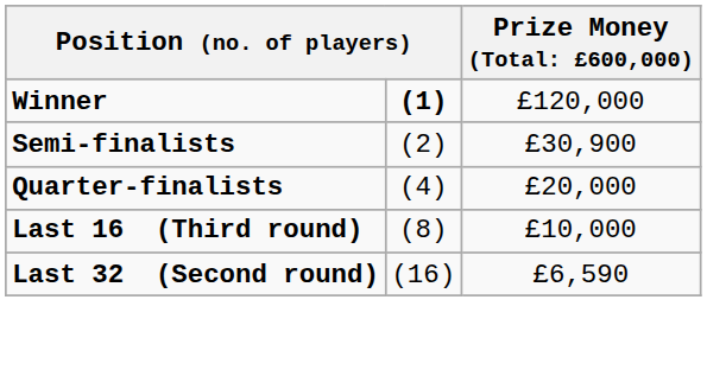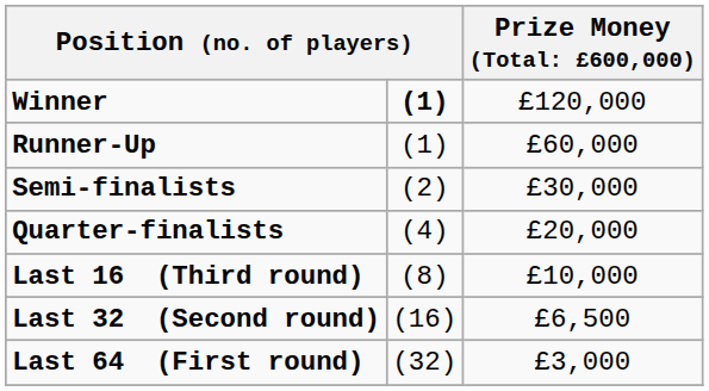 <table class="wikitable">
 <tr>
 <th colspan=2>Position <small>(no. of players)</small></th>
 <th>Prize Money<br><small>(Total: £600,000)</small></th>
 </tr>
 <tr>
 <td><strong>Winner</strong></td>
 <td align=center><strong>(1)</strong></td>
 <td align=center>£120,000</td>
 </tr>
 <tr>
+<td><strong>Runner-Up</strong></td>
+<td align=center>(1)</td>
+<td align=center>£60,000</td>
+</tr>
+<tr>
 <td><strong>Semi-finalists</strong></td>
 <td align=center>(2)</td>
-<td align=center>£30,900</td>
+<td align=center>£30,000</td>
 </tr>
 <tr>
 <td><strong>Quarter-finalists</strong></td>
 <td align=center>(4)</td>
 <td align=center>£20,000</td>
 </tr>
 <tr>
 <td><strong>Last 16  (Third round)</strong></td>
 <td align=center>(8)</td>
 <td align=center>£10,000</td>
 </tr>
 <tr>
 <td><strong>Last 32  (Second round)</strong></td>
 <td align=center>(16)</td>
-<td align=center>£6,590</td>
+<td align=center>£6,500</td>
+</tr>
+<tr>
+<td><strong>Last 64  (First round)</strong></td>
+<td align=center>(32)</td>
+<td align=center>£3,000</td>
 </tr>
 </table>
